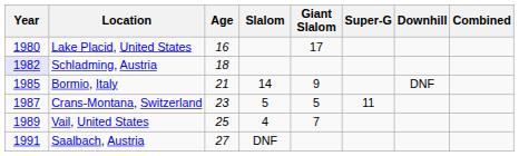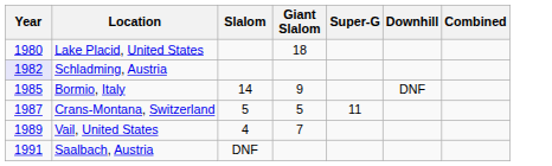 <table class=wikitable style="text-align:center">
 <tr>
 <th>  Year  </th>
 <th> Location </th>
-<th> Age </th>
 <th> Slalom </th>
 <th>Giant<br> Slalom </th>
 <th>Super-G</th>
 <th>Downhill</th>
 <th>Combined</th>
 </tr>
 <tr>
 <td><a href='#'>1980</a></td>
 <td align=left><a href='#'>Lake Placid</a>, <a href='#'>United States</a></td>
-<td><em>16</em></td>
 <td></td>
-<td>17</td>
+<td>18</td>
 <td></td>
 <td></td>
 <td></td>
 </tr>
 <tr>
 <td style="background: lavender;"><a href='#'>1982</a></td>
 <td align=left><a href='#'>Schladming</a>, <a href='#'>Austria</a></td>
-<td><em>18</em></td>
 <td></td>
 <td></td>
 <td></td>
 <td></td>
 <td></td>
 </tr>
 <tr>
 <td><a href='#'>1985</a></td>
 <td align=left><a href='#'>Bormio</a>, <a href='#'>Italy</a></td>
-<td><em>21</em></td>
 <td>14</td>
 <td>9</td>
 <td></td>
 <td>DNF</td>
 <td></td>
 </tr>
 <tr>
 <td><a href='#'>1987</a></td>
 <td align=left><a href='#'>Crans-Montana</a>, <a href='#'>Switzerland</a></td>
-<td><em>23</em></td>
 <td>5</td>
 <td>5</td>
 <td>11</td>
 <td></td>
 <td></td>
 </tr>
 <tr>
 <td><a href='#'>1989</a></td>
 <td align=left><a href='#'>Vail</a>, <a href='#'>United States</a></td>
-<td><em>25</em></td>
 <td>4</td>
 <td>7</td>
 <td></td>
 <td></td>
 <td></td>
 </tr>
 <tr>
 <td><a href='#'>1991</a></td>
 <td align=left><a href='#'>Saalbach</a>, <a href='#'>Austria</a></td>
-<td><em>27</em></td>
 <td>DNF</td>
 <td></td>
 <td></td>
 <td></td>
 <td></td>
 </tr>
 </table>
